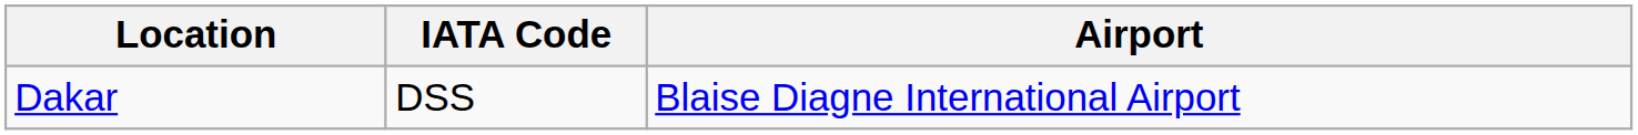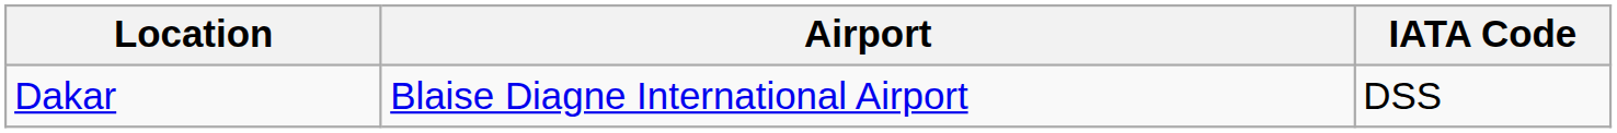 <table class="wikitable">
 <tr>
 <th scope="col" style="width:150px;"><strong>Location</strong></th>
+<th scope="col" style="width:400px;"><strong>Airport</strong></th>
 <th scope="col" style="width:100px;"><strong>IATA Code</strong></th>
-<th scope="col" style="width:400px;"><strong>Airport</strong></th>
 </tr>
 <tr>
 <td><a href='#'>Dakar</a></td>
+<td><a href='#'>Blaise Diagne International Airport</a></td>
 <td>DSS</td>
-<td><a href='#'>Blaise Diagne International Airport</a></td>
 </tr>
 </table>
